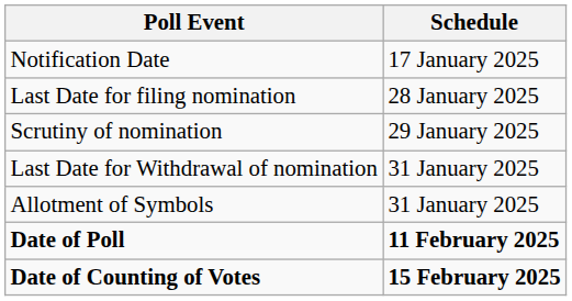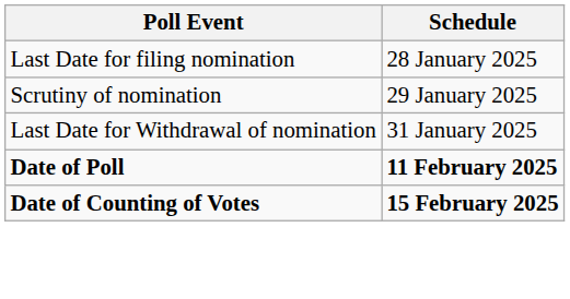 <table class="wikitable">
 <tr>
 <th>Poll Event</th>
 <th>Schedule</th>
-</tr>
-<tr>
-<td>Notification Date</td>
-<td>17 January 2025</td>
 </tr>
 <tr>
 <td>Last Date for filing nomination</td>
 <td>28 January 2025</td>
 </tr>
 <tr>
 <td>Scrutiny of nomination</td>
 <td>29 January 2025</td>
 </tr>
 <tr>
 <td>Last Date for Withdrawal of nomination</td>
 <td>31 January 2025</td>
 </tr>
 <tr>
-<td>Allotment of Symbols</td>
-<td>31 January 2025</td>
-</tr>
-<tr>
 <td><strong>Date of Poll</strong></td>
 <td><strong>11 February 2025</strong></td>
 </tr>
 <tr>
 <td><strong>Date of Counting of Votes</strong></td>
 <td><strong>15 February 2025</strong></td>
 </tr>
 </table>
